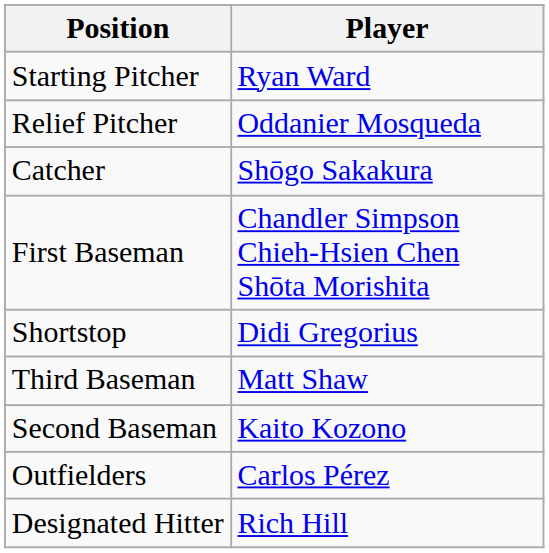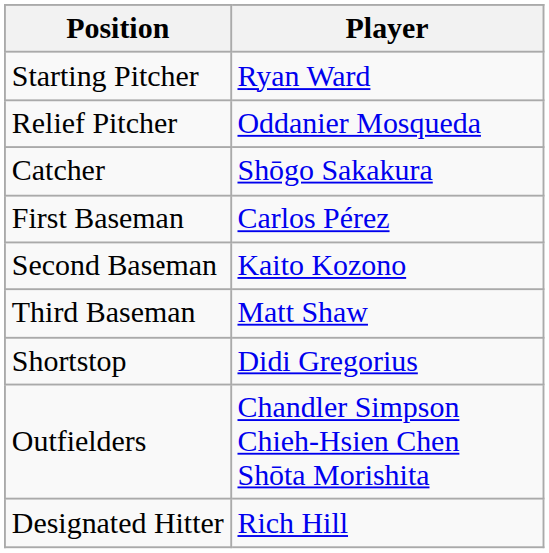 <table class=wikitable>
 <tr>
 <th>Position</th>
 <th width=160>Player</th>
 </tr>
 <tr>
 <td>Starting Pitcher</td>
 <td> <a href='#'>Ryan Ward</a></td>
 </tr>
 <tr>
 <td>Relief Pitcher</td>
 <td> <a href='#'>Oddanier Mosqueda</a></td>
 </tr>
 <tr>
 <td>Catcher</td>
 <td> <a href='#'>Shōgo Sakakura</a></td>
 </tr>
 <tr>
 <td>First Baseman</td>
-<td> <a href='#'>Chandler Simpson</a><br> <a href='#'>Chieh-Hsien Chen</a><br> <a href='#'>Shōta Morishita</a></td>
+<td> <a href='#'>Carlos Pérez</a></td>
+</tr>
+<tr>
+<td>Second Baseman</td>
+<td> <a href='#'>Kaito Kozono</a></td>
+</tr>
+<tr>
+<td>Third Baseman</td>
+<td> <a href='#'>Matt Shaw</a></td>
 </tr>
 <tr>
 <td>Shortstop</td>
 <td> <a href='#'>Didi Gregorius</a></td>
 </tr>
 <tr>
-<td>Third Baseman</td>
-<td> <a href='#'>Matt Shaw</a></td>
-</tr>
-<tr>
-<td>Second Baseman</td>
-<td> <a href='#'>Kaito Kozono</a></td>
-</tr>
-<tr>
 <td>Outfielders</td>
-<td> <a href='#'>Carlos Pérez</a></td>
+<td> <a href='#'>Chandler Simpson</a><br> <a href='#'>Chieh-Hsien Chen</a><br> <a href='#'>Shōta Morishita</a></td>
 </tr>
 <tr>
 <td>Designated Hitter</td>
 <td> <a href='#'>Rich Hill</a></td>
 </tr>
 </table>
